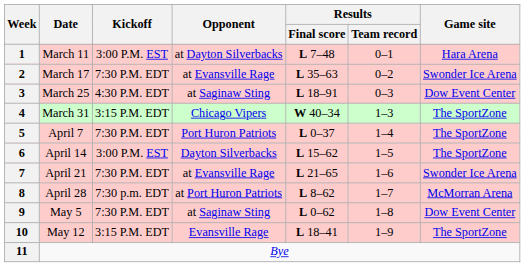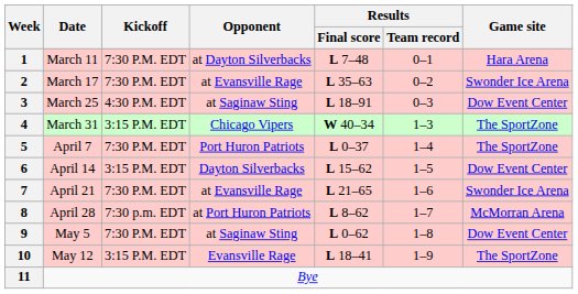 <table class="wikitable" align="center" style="font-size: 92%">
 <tr>
 <th rowspan="2">Week</th>
 <th rowspan="2">Date</th>
 <th rowspan="2">Kickoff</th>
 <th rowspan="2">Opponent</th>
 <th colspan="2">Results</th>
 <th rowspan="2">Game site</th>
 </tr>
 <tr>
 <th>Final score</th>
 <th>Team record</th>
 </tr>
 <tr style="background:#fcc">
 <th>1</th>
 <td style="text-align:center;">March 11</td>
-<td style="text-align:center;">3:00 P.M. <a href='#'>EST</a></td>
+<td style="text-align:center;">7:30 P.M. EDT</td>
 <td style="text-align:center;">at <a href='#'>Dayton Silverbacks</a></td>
 <td style="text-align:center;"><strong>L</strong> 7–48</td>
 <td style="text-align:center;">0–1</td>
 <td style="text-align:center;"><a href='#'>Hara Arena</a></td>
 </tr>
 <tr style="background:#fcc">
 <th>2</th>
 <td style="text-align:center;">March 17</td>
 <td style="text-align:center;">7:30 P.M. EDT</td>
 <td style="text-align:center;">at <a href='#'>Evansville Rage</a></td>
 <td style="text-align:center;"><strong>L</strong> 35–63</td>
 <td style="text-align:center;">0–2</td>
 <td style="text-align:center;"><a href='#'>Swonder Ice Arena</a></td>
 </tr>
 <tr style="background:#fcc">
 <th>3</th>
 <td style="text-align:center;">March 25</td>
 <td style="text-align:center;">4:30 P.M. EDT</td>
 <td style="text-align:center;">at <a href='#'>Saginaw Sting</a></td>
 <td style="text-align:center;"><strong>L</strong> 18–91</td>
 <td style="text-align:center;">0–3</td>
 <td style="text-align:center;"><a href='#'>Dow Event Center</a></td>
 </tr>
 <tr style="background:#cfc">
 <th>4</th>
 <td style="text-align:center;">March 31</td>
 <td style="text-align:center;">3:15 P.M. EDT</td>
 <td style="text-align:center;"><a href='#'>Chicago Vipers</a></td>
 <td style="text-align:center;"><strong>W</strong> 40–34</td>
 <td style="text-align:center;">1–3</td>
 <td style="text-align:center;"><a href='#'>The SportZone</a></td>
 </tr>
 <tr style="background:#fcc">
 <th>5</th>
 <td style="text-align:center;">April 7</td>
 <td style="text-align:center;">7:30 P.M. EDT</td>
 <td style="text-align:center;"><a href='#'>Port Huron Patriots</a></td>
 <td style="text-align:center;"><strong>L</strong> 0–37</td>
 <td style="text-align:center;">1–4</td>
 <td style="text-align:center;"><a href='#'>The SportZone</a></td>
 </tr>
 <tr style="background:#fcc">
 <th>6</th>
 <td style="text-align:center;">April 14</td>
-<td style="text-align:center;">3:00 P.M. <a href='#'>EST</a></td>
+<td style="text-align:center;">3:15 P.M. EDT</td>
 <td style="text-align:center;"><a href='#'>Dayton Silverbacks</a></td>
 <td style="text-align:center;"><strong>L</strong> 15–62</td>
 <td style="text-align:center;">1–5</td>
-<td style="text-align:center;"><a href='#'>The SportZone</a></td>
+<td style="text-align:center;"><a href='#'>Dow Event Center</a></td>
 </tr>
 <tr style="background:#fcc">
 <th>7</th>
 <td style="text-align:center;">April 21</td>
 <td style="text-align:center;">7:30 P.M. EDT</td>
 <td style="text-align:center;">at <a href='#'>Evansville Rage</a></td>
 <td style="text-align:center;"><strong>L</strong> 21–65</td>
 <td style="text-align:center;">1–6</td>
 <td style="text-align:center;"><a href='#'>Swonder Ice Arena</a></td>
 </tr>
 <tr style="background:#fcc">
 <th>8</th>
 <td style="text-align:center;">April 28</td>
 <td style="text-align:center;">7:30 p.m. EDT</td>
 <td style="text-align:center;">at <a href='#'>Port Huron Patriots</a></td>
 <td style="text-align:center;"><strong>L</strong> 8–62</td>
 <td style="text-align:center;">1–7</td>
 <td style="text-align:center;"><a href='#'>McMorran Arena</a></td>
 </tr>
 <tr style="background:#fcc">
 <th>9</th>
 <td style="text-align:center;">May 5</td>
 <td style="text-align:center;">7:30 P.M. EDT</td>
 <td style="text-align:center;">at <a href='#'>Saginaw Sting</a></td>
 <td style="text-align:center;"><strong>L</strong> 0–62</td>
 <td style="text-align:center;">1–8</td>
 <td style="text-align:center;"><a href='#'>Dow Event Center</a></td>
 </tr>
 <tr style="background:#fcc">
 <th>10</th>
 <td style="text-align:center;">May 12</td>
 <td style="text-align:center;">3:15 P.M. EDT</td>
 <td style="text-align:center;"><a href='#'>Evansville Rage</a></td>
 <td style="text-align:center;"><strong>L</strong> 18–41</td>
 <td style="text-align:center;">1–9</td>
 <td style="text-align:center;"><a href='#'>The SportZone</a></td>
 </tr>
 <tr>
 <th>11</th>
 <td colspan="8" style="text-align:center;"><em><a href='#'>Bye</a></em></td>
 </tr>
 </table>
